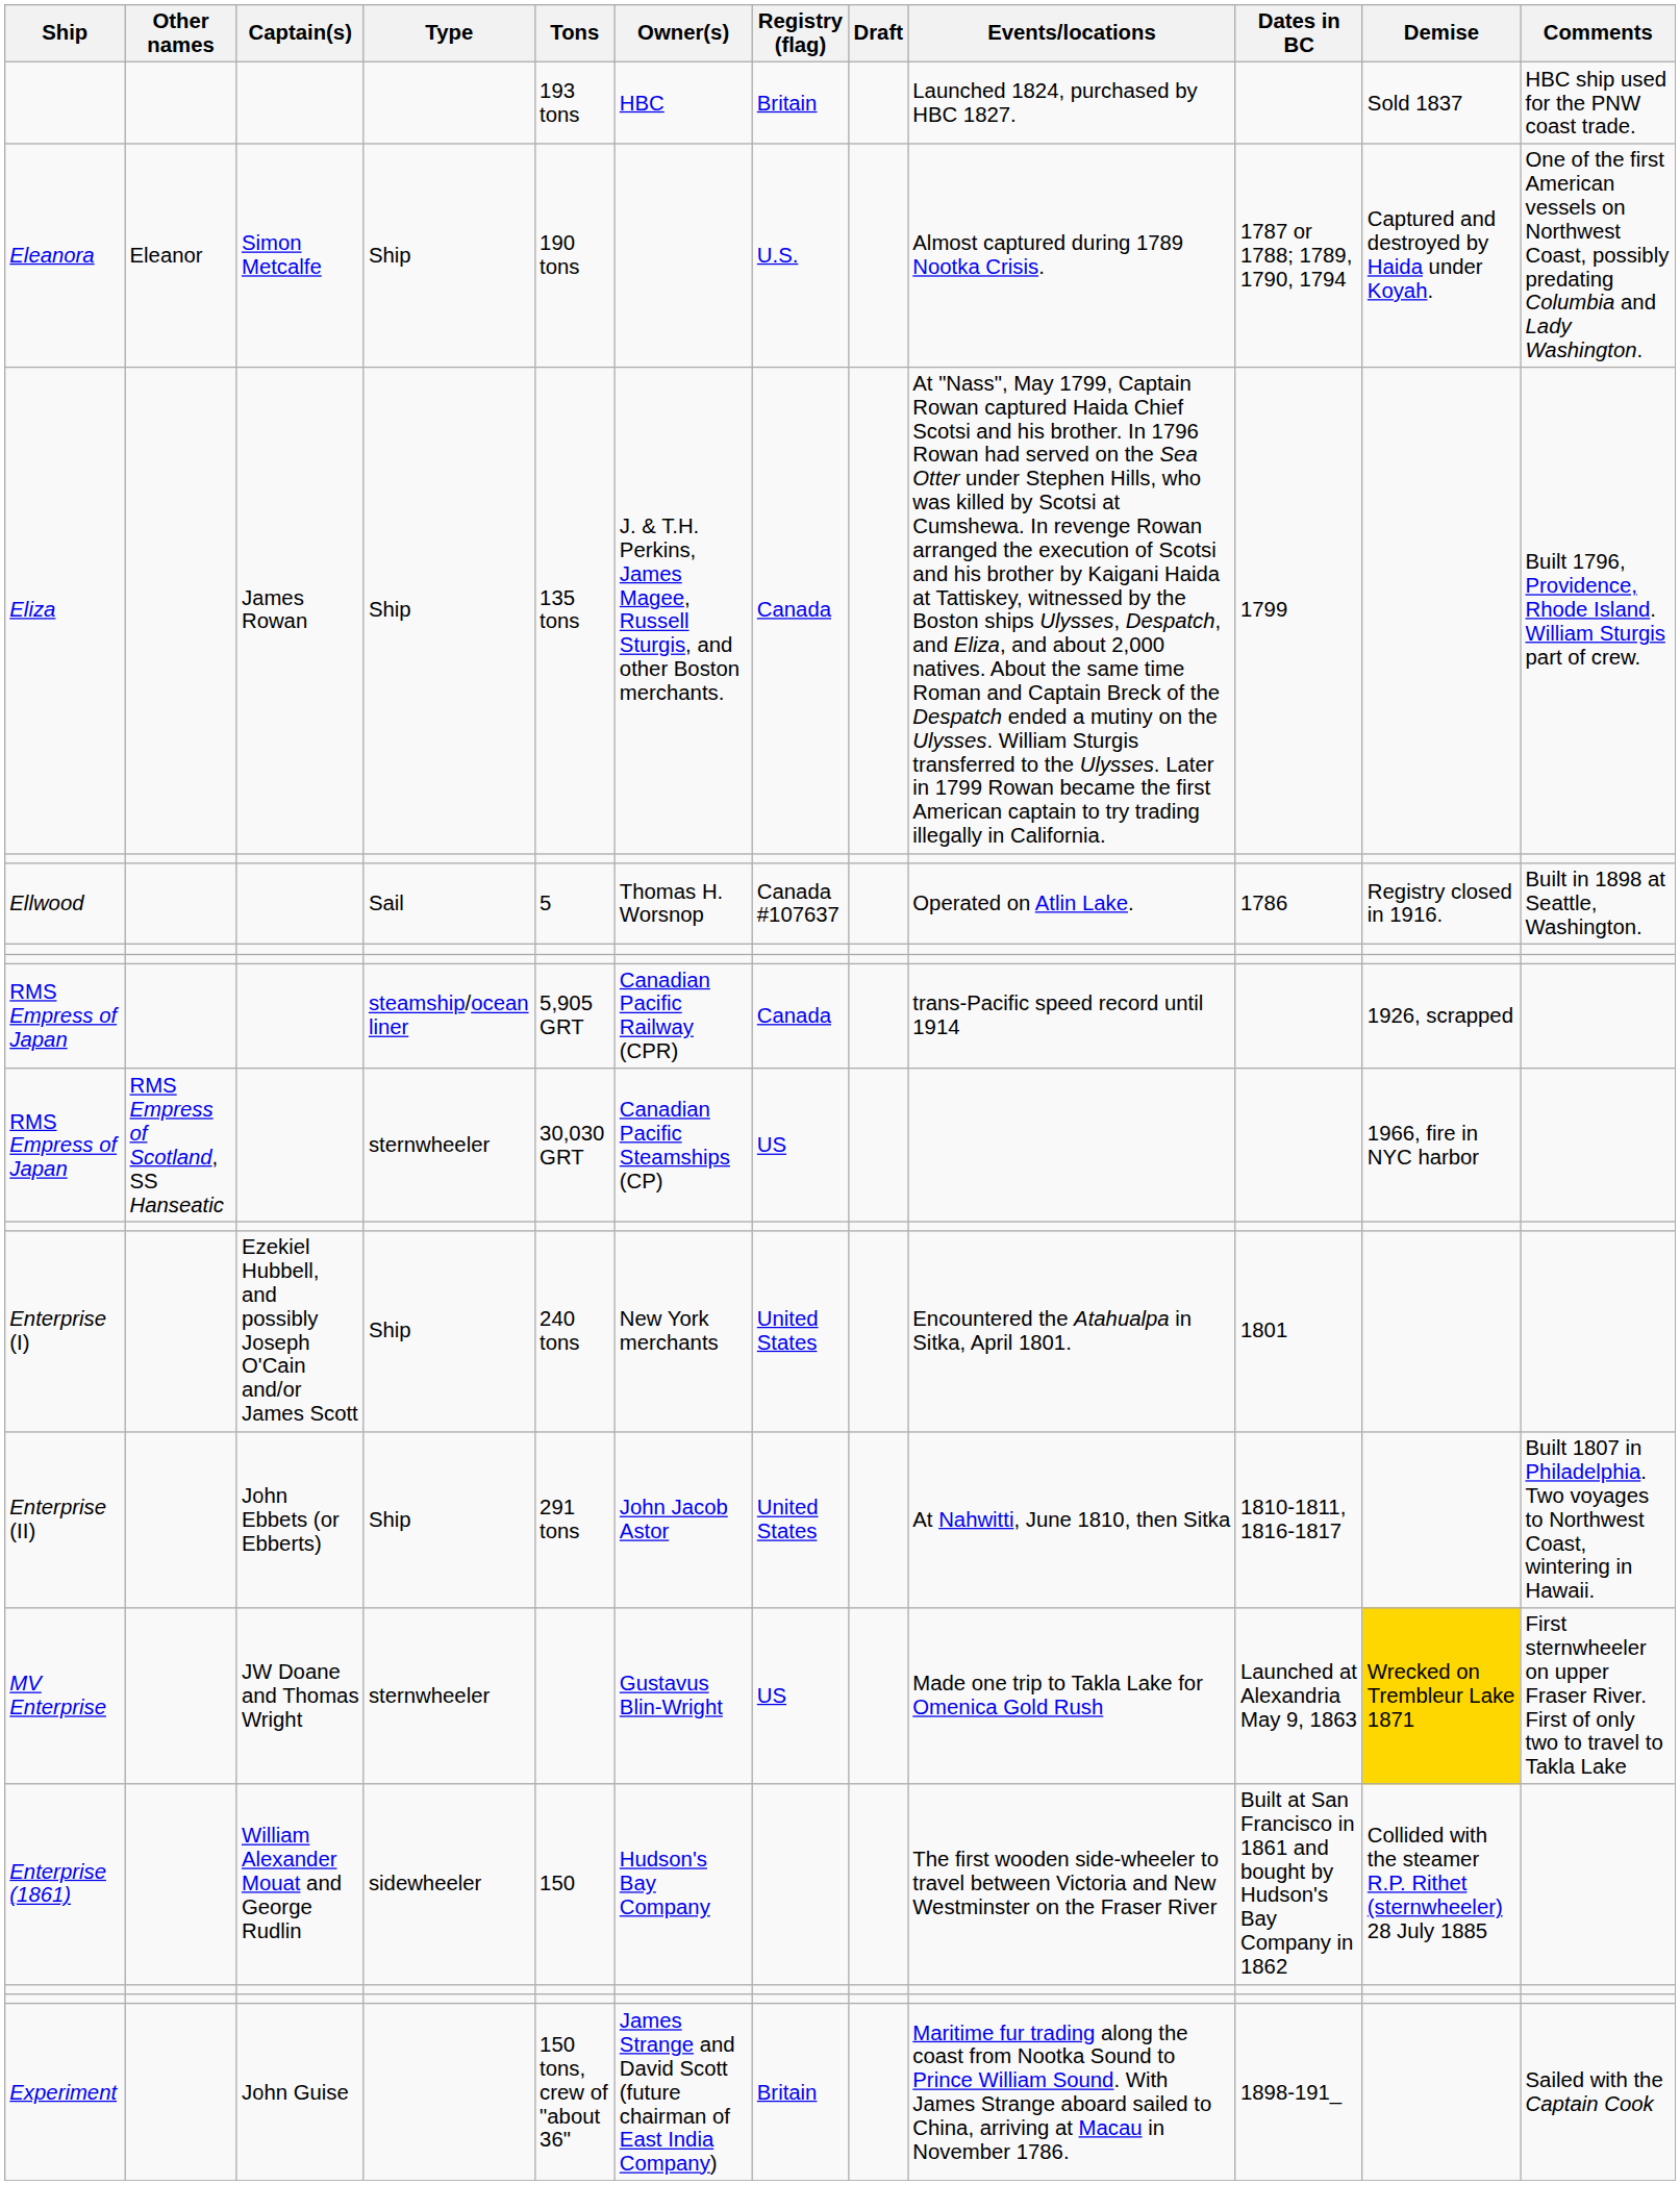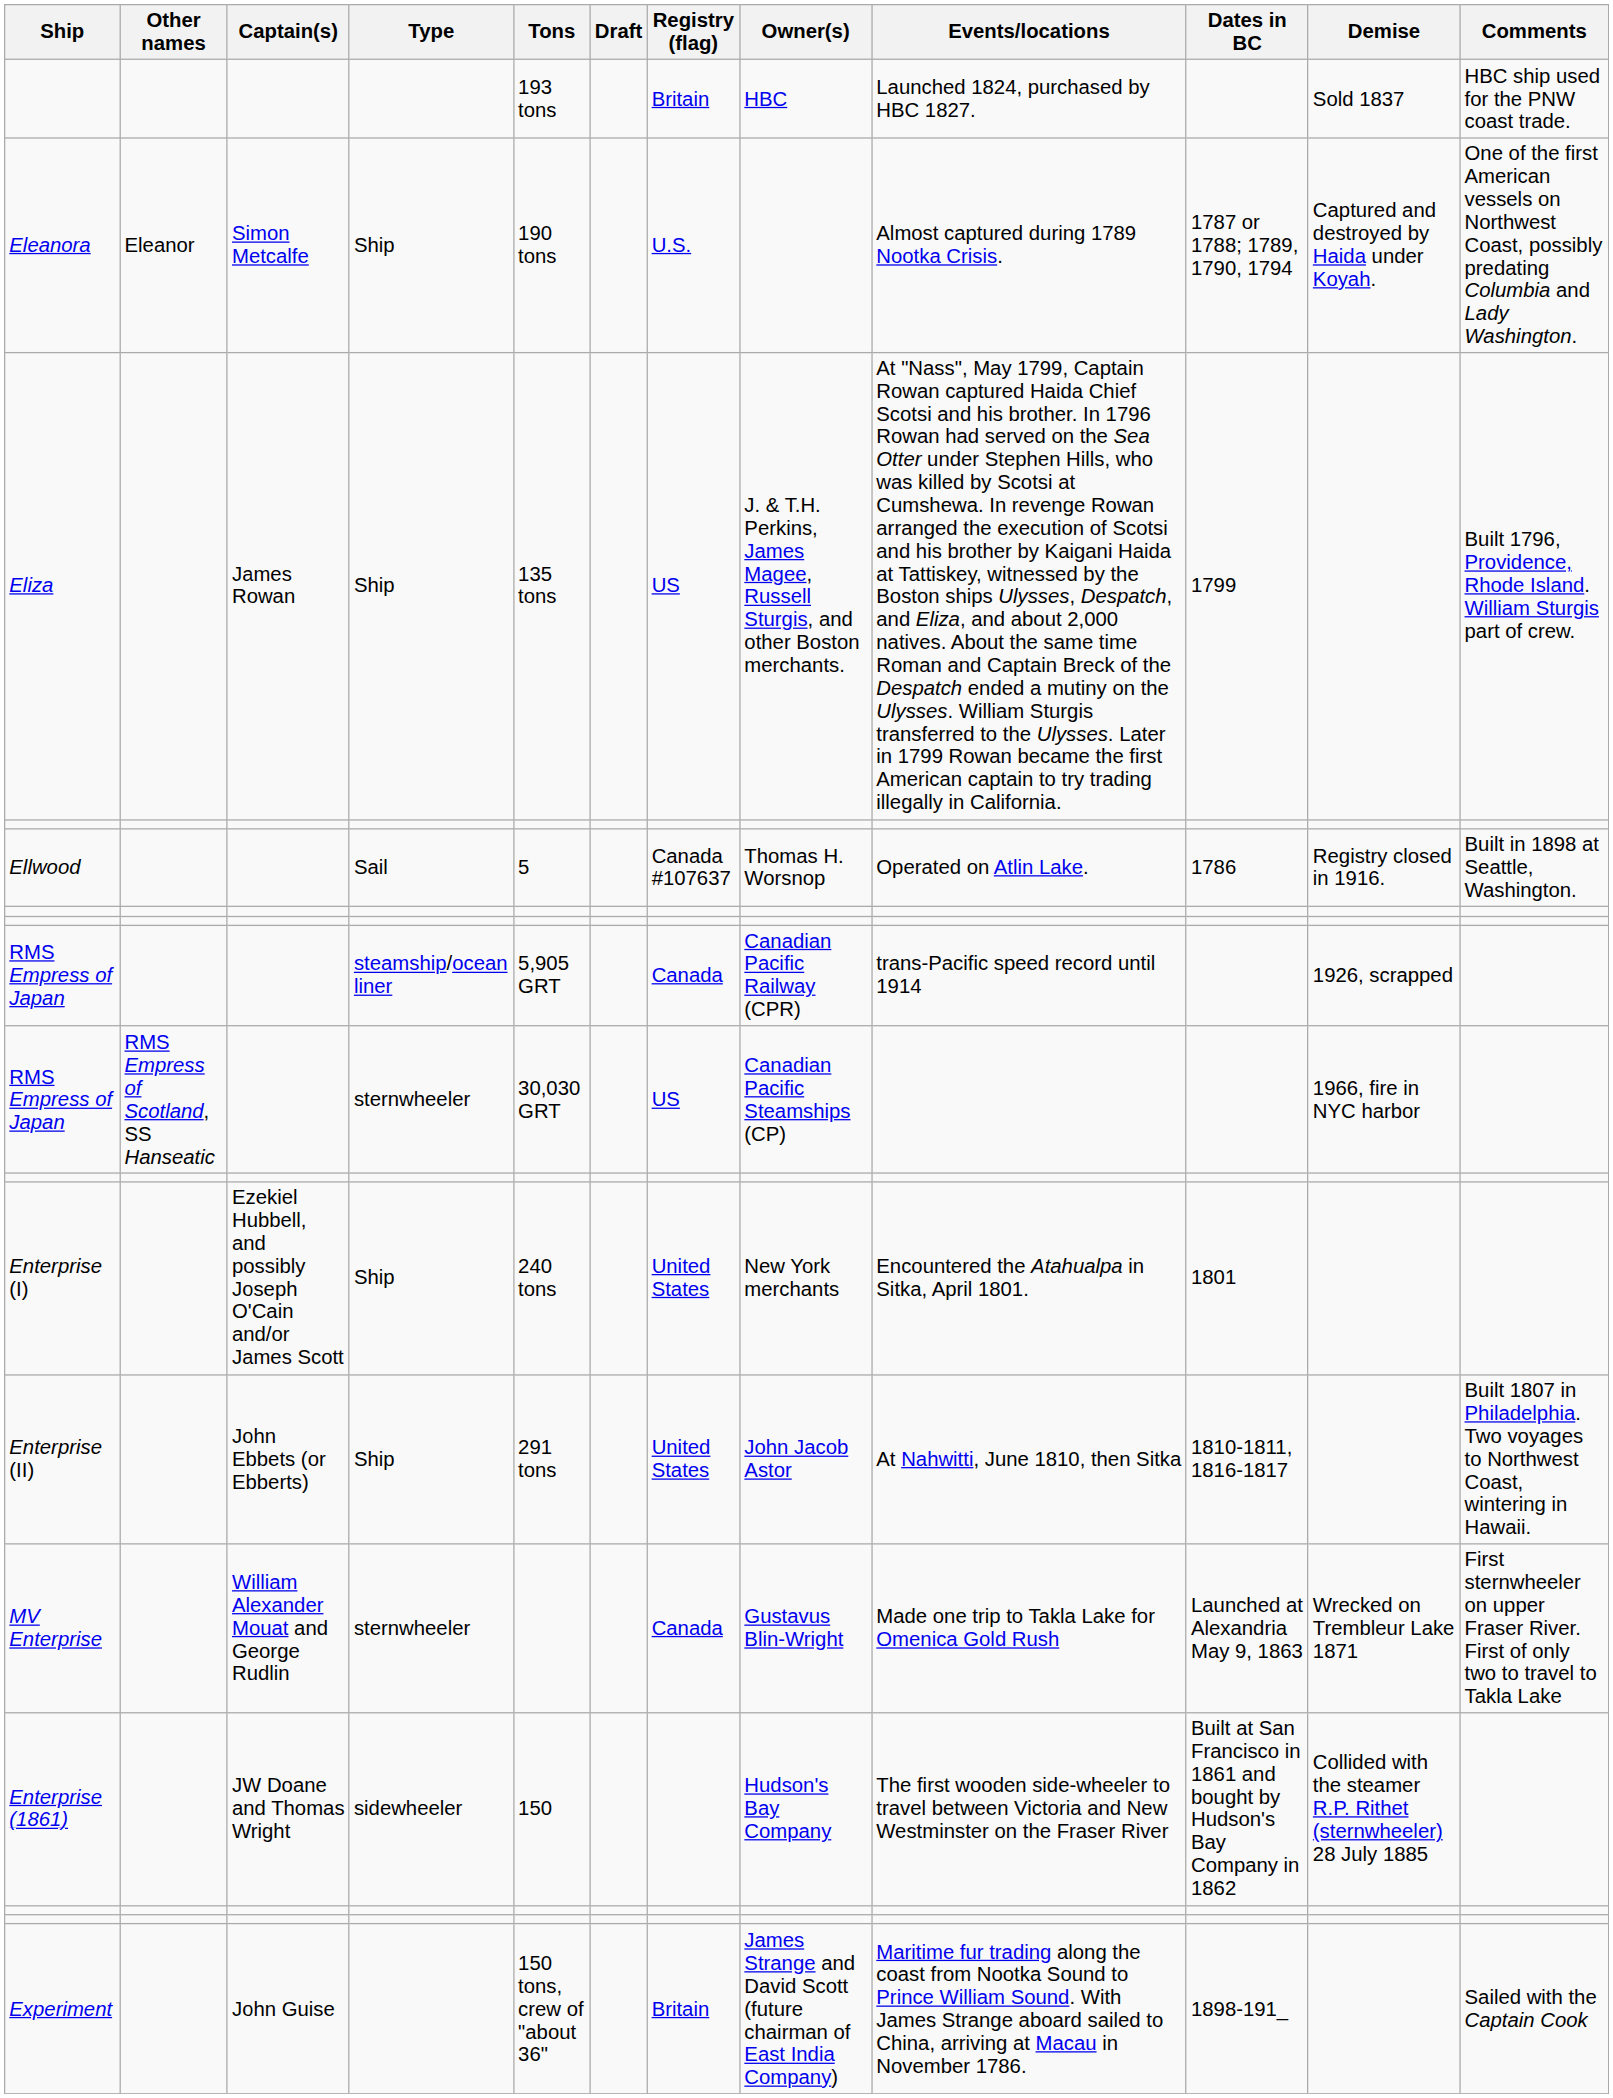 <table class="wikitable sortable" style="width:100%">
 <tr>
 <th>Ship</th>
 <th>Other names</th>
 <th>Captain(s)</th>
 <th>Type</th>
 <th>Tons </th>
+<th>Draft </th>
+<th>Registry (flag)</th>
 <th>Owner(s) </th>
-<th>Registry (flag)</th>
-<th>Draft </th>
 <th>Events/locations</th>
 <th>Dates in BC</th>
 <th>Demise </th>
 <th>Comments</th>
 </tr>
 <tr>
 <td></td>
 <td></td>
 <td></td>
 <td></td>
 <td>193 tons</td>
+<td></td>
+<td><a href='#'>Britain</a></td>
 <td><a href='#'>HBC</a></td>
-<td><a href='#'>Britain</a></td>
-<td></td>
 <td>Launched 1824, purchased by HBC 1827.</td>
 <td></td>
 <td>Sold 1837</td>
 <td>HBC ship used for the PNW coast trade.</td>
 </tr>
 <tr>
 <td><em><a href='#'>Eleanora</a></em></td>
 <td>Eleanor</td>
 <td><a href='#'>Simon Metcalfe</a></td>
 <td>Ship</td>
 <td>190 tons</td>
 <td></td>
 <td><a href='#'>U.S.</a></td>
 <td></td>
 <td>Almost captured during 1789 <a href='#'>Nootka Crisis</a>.</td>
 <td>1787 or 1788; 1789, 1790, 1794</td>
 <td>Captured and destroyed by <a href='#'>Haida</a> under <a href='#'>Koyah</a>.</td>
 <td>One of the first American vessels on Northwest Coast, possibly predating <em>Columbia</em> and <em>Lady Washington</em>.</td>
 </tr>
 <tr>
 <td><em><a href='#'>Eliza</a></em></td>
 <td></td>
 <td>James Rowan</td>
 <td>Ship</td>
 <td>135 tons</td>
+<td></td>
+<td><a href='#'>US</a></td>
 <td>J. & T.H. Perkins, <a href='#'>James Magee</a>, <a href='#'>Russell Sturgis</a>, and other Boston merchants.</td>
-<td><a href='#'>Canada</a></td>
-<td></td>
 <td>At "Nass", May 1799, Captain Rowan captured Haida Chief Scotsi and his brother. In 1796 Rowan had served on the <em>Sea Otter</em> under Stephen Hills, who was killed by Scotsi at Cumshewa. In revenge Rowan arranged the execution of Scotsi and his brother by Kaigani Haida at Tattiskey, witnessed by the Boston ships <em>Ulysses</em>, <em>Despatch</em>, and <em>Eliza</em>, and about 2,000 natives. About the same time Roman and Captain Breck of the <em>Despatch</em> ended a mutiny on the <em>Ulysses</em>. William Sturgis transferred to the <em>Ulysses</em>. Later in 1799 Rowan became the first American captain to try trading illegally in California.</td>
 <td>1799</td>
 <td></td>
 <td>Built 1796, <a href='#'>Providence, Rhode Island</a>. <a href='#'>William Sturgis</a> part of crew.</td>
 </tr>
 <tr>
 <td></td>
 <td></td>
 <td></td>
 <td></td>
 <td></td>
 <td></td>
 <td></td>
 <td></td>
 <td></td>
 <td></td>
 <td></td>
 <td></td>
 </tr>
 <tr>
 <td><em>Ellwood</em></td>
 <td></td>
 <td></td>
 <td>Sail</td>
 <td>5</td>
+<td></td>
+<td>Canada #107637</td>
 <td> Thomas H. Worsnop</td>
-<td>Canada #107637</td>
-<td></td>
 <td>Operated on <a href='#'>Atlin Lake</a>.</td>
 <td>1786</td>
 <td>Registry closed in 1916.</td>
 <td>Built in 1898 at Seattle, Washington.</td>
 </tr>
 <tr>
 <td></td>
 <td></td>
 <td></td>
 <td></td>
 <td></td>
 <td></td>
 <td></td>
 <td></td>
 <td></td>
 <td></td>
 <td></td>
 <td></td>
 </tr>
 <tr>
 <td></td>
 <td></td>
 <td></td>
 <td></td>
 <td></td>
 <td></td>
 <td></td>
 <td></td>
 <td></td>
 <td></td>
 <td></td>
 <td></td>
 </tr>
 <tr>
 <td><a href='#'>RMS <em>Empress of Japan</em></a></td>
 <td></td>
 <td></td>
 <td><a href='#'>steamship</a>/<a href='#'>ocean liner</a></td>
 <td>5,905 GRT</td>
+<td></td>
+<td><a href='#'>Canada</a></td>
 <td><a href='#'>Canadian Pacific Railway</a> (CPR)</td>
-<td><a href='#'>Canada</a></td>
-<td></td>
 <td>trans-Pacific speed record until 1914</td>
 <td></td>
 <td>1926, scrapped</td>
 <td></td>
 </tr>
 <tr>
 <td><a href='#'>RMS <em>Empress of Japan</em></a></td>
 <td><a href='#'>RMS <em>Empress of Scotland</em></a>, SS <em>Hanseatic</em></td>
 <td></td>
 <td>sternwheeler</td>
 <td>30,030 GRT</td>
+<td></td>
+<td><a href='#'>US</a></td>
 <td><a href='#'>Canadian Pacific Steamships</a> (CP)</td>
-<td><a href='#'>US</a></td>
-<td></td>
 <td></td>
 <td></td>
 <td>1966, fire in NYC harbor</td>
 <td></td>
 </tr>
 <tr>
 <td></td>
 <td></td>
 <td></td>
 <td></td>
 <td></td>
 <td></td>
 <td></td>
 <td></td>
 <td></td>
 <td></td>
 <td></td>
 <td></td>
 </tr>
 <tr>
 <td><em>Enterprise</em> (I)</td>
 <td></td>
 <td>Ezekiel Hubbell, and possibly Joseph O'Cain and/or James Scott</td>
 <td>Ship</td>
 <td>240 tons</td>
+<td></td>
+<td><a href='#'>United States</a></td>
 <td>New York merchants</td>
-<td><a href='#'>United States</a></td>
-<td></td>
 <td>Encountered the <em>Atahualpa</em> in Sitka, April 1801.</td>
 <td>1801</td>
 <td></td>
 <td></td>
 </tr>
 <tr>
 <td><em>Enterprise</em> (II)</td>
 <td></td>
 <td>John Ebbets (or Ebberts)</td>
 <td>Ship</td>
 <td>291 tons</td>
+<td></td>
+<td><a href='#'>United States</a></td>
 <td><a href='#'>John Jacob Astor</a></td>
-<td><a href='#'>United States</a></td>
-<td></td>
 <td>At <a href='#'>Nahwitti</a>, June 1810, then Sitka</td>
 <td>1810-1811, 1816-1817</td>
 <td></td>
 <td>Built 1807 in <a href='#'>Philadelphia</a>. Two voyages to Northwest Coast, wintering in Hawaii.</td>
 </tr>
 <tr>
 <td><em><a href='#'>MV Enterprise</a></em></td>
 <td></td>
-<td>JW Doane and Thomas Wright</td>
+<td><a href='#'>William Alexander Mouat</a> and George Rudlin</td>
 <td>sternwheeler</td>
 <td></td>
+<td></td>
+<td><a href='#'>Canada</a></td>
 <td><a href='#'>Gustavus Blin-Wright</a></td>
-<td><a href='#'>US</a></td>
-<td></td>
 <td>Made one trip to Takla Lake for <a href='#'>Omenica Gold Rush</a></td>
 <td>Launched at Alexandria May 9, 1863</td>
-<td style="background: gold;">Wrecked on Trembleur Lake 1871</td>
+<td>Wrecked on Trembleur Lake 1871</td>
 <td>First sternwheeler on upper Fraser River. First of only two to travel to Takla Lake</td>
 </tr>
 <tr>
 <td><em><a href='#'>Enterprise (1861)</a></em></td>
 <td></td>
-<td><a href='#'>William Alexander Mouat</a> and George Rudlin</td>
+<td>JW Doane and Thomas Wright</td>
 <td>sidewheeler</td>
 <td>150</td>
-<td><a href='#'>Hudson's Bay Company</a></td>
 <td></td>
 <td></td>
+<td><a href='#'>Hudson's Bay Company</a></td>
 <td>The first wooden side-wheeler to travel between Victoria and New Westminster on the Fraser River</td>
 <td>Built at San Francisco in 1861 and bought by Hudson's Bay Company in 1862</td>
 <td>Collided with the steamer <a href='#'>R.P. Rithet (sternwheeler)</a> 28 July 1885</td>
 <td></td>
 </tr>
 <tr>
 <td></td>
 <td></td>
 <td></td>
 <td></td>
 <td></td>
 <td></td>
 <td></td>
 <td></td>
 <td></td>
 <td></td>
 <td></td>
 <td></td>
 </tr>
 <tr>
 <td></td>
 <td></td>
 <td></td>
 <td></td>
 <td></td>
 <td></td>
 <td></td>
 <td></td>
 <td></td>
 <td></td>
 <td></td>
 <td></td>
 </tr>
 <tr>
 <td><em><a href='#'>Experiment</a></em></td>
 <td></td>
 <td>John Guise</td>
 <td></td>
 <td>150 tons, crew of "about 36"</td>
+<td></td>
+<td><a href='#'>Britain</a></td>
 <td><a href='#'>James Strange</a> and David Scott (future chairman of <a href='#'>East India Company</a>)</td>
-<td><a href='#'>Britain</a></td>
-<td></td>
 <td><a href='#'>Maritime fur trading</a> along the coast from Nootka Sound to <a href='#'>Prince William Sound</a>. With James Strange aboard sailed to China, arriving at <a href='#'>Macau</a> in November 1786.</td>
 <td>1898-191_</td>
 <td></td>
 <td>Sailed with the <em>Captain Cook</em></td>
 </tr>
 </table>
